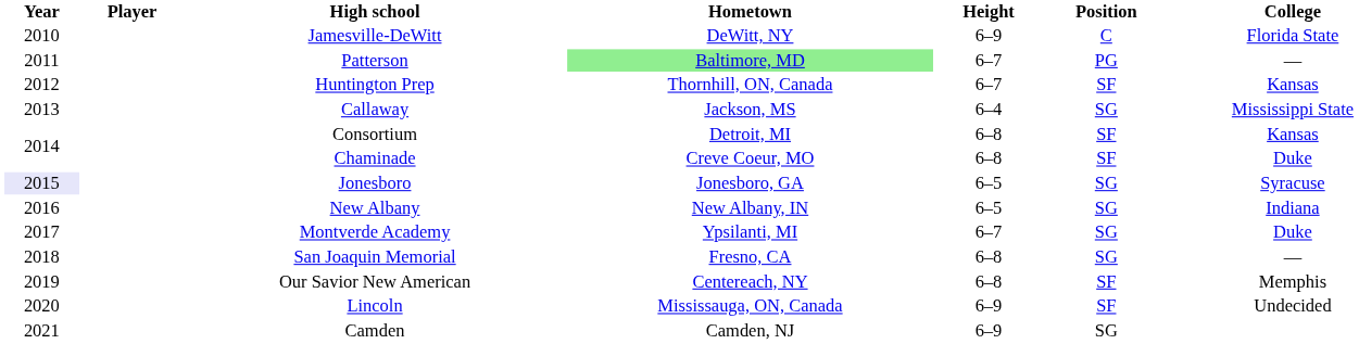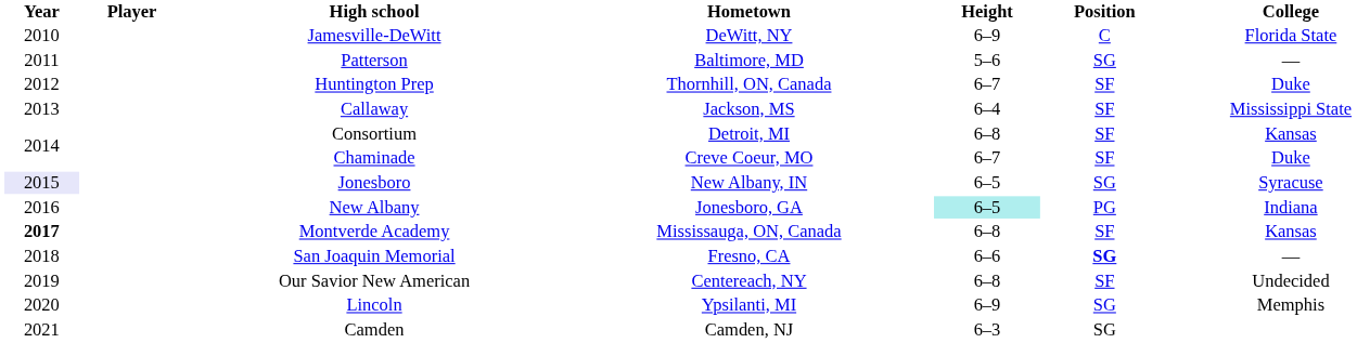 <table class="sortable plainrowheaders" width="100%" style="text-align:center; font-size:100%">
 <tr>
 <th scope=col>Year</th>
 <th scope=col>Player</th>
 <th scope=col>High school</th>
 <th scope=col>Hometown</th>
 <th scope=col>Height</th>
 <th scope=col>Position</th>
 <th scope=col>College</th>
 </tr>
 <tr>
 <td>2010</td>
 <th scope=row></th>
 <td><a href='#'>Jamesville-DeWitt</a></td>
 <td><a href='#'>DeWitt, NY</a></td>
 <td>6–9</td>
 <td><a href='#'>C</a></td>
 <td><a href='#'>Florida State</a></td>
 </tr>
 <tr>
 <td>2011</td>
 <th scope=row></th>
 <td><a href='#'>Patterson</a></td>
-<td style="background: lightgreen;"><a href='#'>Baltimore, MD</a></td>
-<td>6–7</td>
-<td><a href='#'>PG</a></td>
+<td><a href='#'>Baltimore, MD</a></td>
+<td>5–6</td>
+<td><a href='#'>SG</a></td>
 <td>—</td>
 </tr>
 <tr>
 <td>2012</td>
 <th scope=row></th>
 <td><a href='#'>Huntington Prep</a></td>
 <td><a href='#'>Thornhill, ON, Canada</a></td>
 <td>6–7</td>
 <td><a href='#'>SF</a></td>
-<td><a href='#'>Kansas</a></td>
+<td><a href='#'>Duke</a></td>
 </tr>
 <tr>
 <td>2013</td>
 <th scope=row></th>
 <td><a href='#'>Callaway</a></td>
 <td><a href='#'>Jackson, MS</a></td>
 <td>6–4</td>
-<td><a href='#'>SG</a></td>
+<td><a href='#'>SF</a></td>
 <td><a href='#'>Mississippi State</a></td>
 </tr>
 <tr>
 <td rowspan="2">2014</td>
 <th scope=row></th>
 <td>Consortium</td>
 <td><a href='#'>Detroit, MI</a></td>
 <td>6–8</td>
 <td><a href='#'>SF</a></td>
 <td><a href='#'>Kansas</a></td>
 </tr>
 <tr>
 <th scope=row></th>
 <td><a href='#'>Chaminade</a></td>
 <td><a href='#'>Creve Coeur, MO</a></td>
-<td>6–8</td>
+<td>6–7</td>
 <td><a href='#'>SF</a></td>
 <td><a href='#'>Duke</a></td>
 </tr>
 <tr>
 <td style="background: lavender;">2015</td>
 <th scope=row></th>
 <td><a href='#'>Jonesboro</a></td>
-<td><a href='#'>Jonesboro, GA</a></td>
+<td><a href='#'>New Albany, IN</a></td>
 <td>6–5</td>
 <td><a href='#'>SG</a></td>
 <td><a href='#'>Syracuse</a></td>
 </tr>
 <tr>
 <td>2016</td>
 <th scope=row></th>
 <td><a href='#'>New Albany</a></td>
-<td><a href='#'>New Albany, IN</a></td>
-<td>6–5</td>
-<td><a href='#'>SG</a></td>
+<td><a href='#'>Jonesboro, GA</a></td>
+<td style="background: paleturquoise;">6–5</td>
+<td><a href='#'>PG</a></td>
 <td><a href='#'>Indiana</a></td>
 </tr>
 <tr>
-<td>2017</td>
+<td><strong>2017</strong></td>
 <th scope=row></th>
 <td><a href='#'>Montverde Academy</a></td>
-<td><a href='#'>Ypsilanti, MI</a></td>
-<td>6–7</td>
-<td><a href='#'>SG</a></td>
-<td><a href='#'>Duke</a></td>
+<td><a href='#'>Mississauga, ON, Canada</a></td>
+<td>6–8</td>
+<td><a href='#'>SF</a></td>
+<td><a href='#'>Kansas</a></td>
 </tr>
 <tr>
 <td>2018</td>
 <th scope=row></th>
 <td><a href='#'>San Joaquin Memorial</a></td>
 <td><a href='#'>Fresno, CA</a></td>
-<td>6–8</td>
-<td><a href='#'>SG</a></td>
+<td>6–6</td>
+<td><strong><a href='#'>SG</a></strong></td>
 <td>—</td>
 </tr>
 <tr>
 <td>2019</td>
 <th scope=row></th>
 <td>Our Savior New American</td>
 <td><a href='#'>Centereach, NY</a></td>
 <td>6–8</td>
 <td><a href='#'>SF</a></td>
-<td>Memphis</td>
+<td>Undecided</td>
 </tr>
 <tr>
 <td>2020</td>
 <th scope=row><br></th>
 <td><a href='#'>Lincoln</a></td>
-<td><a href='#'>Mississauga, ON, Canada</a></td>
+<td><a href='#'>Ypsilanti, MI</a></td>
 <td>6–9</td>
-<td><a href='#'>SF</a></td>
-<td>Undecided</td>
+<td><a href='#'>SG</a></td>
+<td>Memphis</td>
 </tr>
 <tr>
 <td>2021</td>
 <th scope=row></th>
 <td>Camden</td>
 <td>Camden, NJ</td>
-<td>6–9</td>
+<td>6–3</td>
 <td>SG</td>
 <td></td>
 </tr>
 </table>
